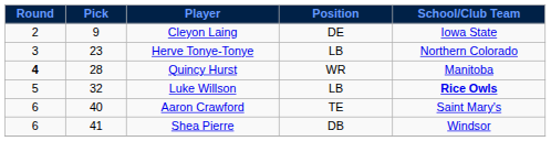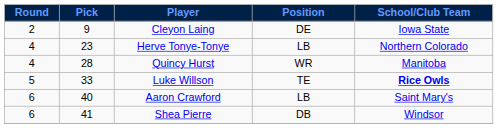 <table class="wikitable sortable">
 <tr>
 <th style="background:#002147;color:#6699FF;"  width="8%">Round</th>
 <th style="background:#002147;color:#6699FF;"  width="8%">Pick</th>
 <th style="background:#002147;color:#6699FF;"  width="20%">Player</th>
 <th style="background:#002147;color:#6699FF;"  width="15%">Position</th>
 <th style="background:#002147;color:#6699FF;"  width="20%">School/Club Team</th>
 </tr>
 <tr align="center">
 <td align=center>2</td>
 <td>9</td>
 <td><a href='#'>Cleyon Laing</a></td>
 <td>DE</td>
 <td><a href='#'>Iowa State</a></td>
 </tr>
 <tr align="center">
-<td align=center>3</td>
+<td align=center>4</td>
 <td>23</td>
 <td><a href='#'>Herve Tonye-Tonye</a></td>
 <td>LB</td>
 <td><a href='#'>Northern Colorado</a></td>
 </tr>
 <tr align="center">
-<td align=center><strong>4</strong></td>
+<td align=center>4</td>
 <td>28</td>
 <td><a href='#'>Quincy Hurst</a></td>
 <td>WR</td>
 <td><a href='#'>Manitoba</a></td>
 </tr>
 <tr align="center">
 <td align=center>5</td>
-<td>32</td>
+<td>33</td>
 <td><a href='#'>Luke Willson</a></td>
-<td>LB</td>
+<td>TE</td>
 <td><strong><a href='#'>Rice Owls</a></strong></td>
 </tr>
 <tr align="center">
 <td align=center>6</td>
 <td>40</td>
 <td><a href='#'>Aaron Crawford</a></td>
-<td>TE</td>
+<td>LB</td>
 <td><a href='#'>Saint Mary's</a></td>
 </tr>
 <tr align="center">
 <td align=center>6</td>
 <td>41</td>
 <td><a href='#'>Shea Pierre</a></td>
 <td>DB</td>
 <td><a href='#'>Windsor</a></td>
 </tr>
 <tr>
 </tr>
 </table>
